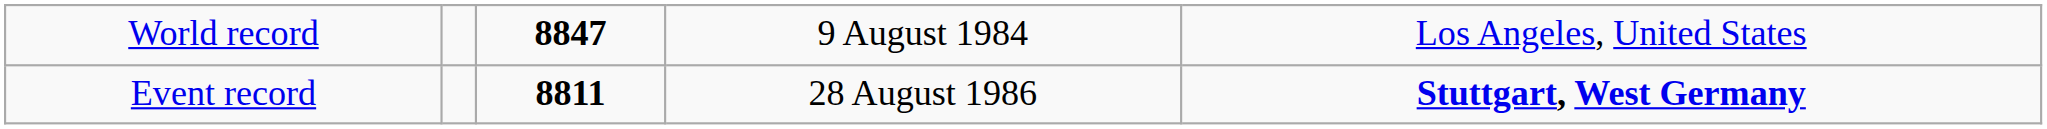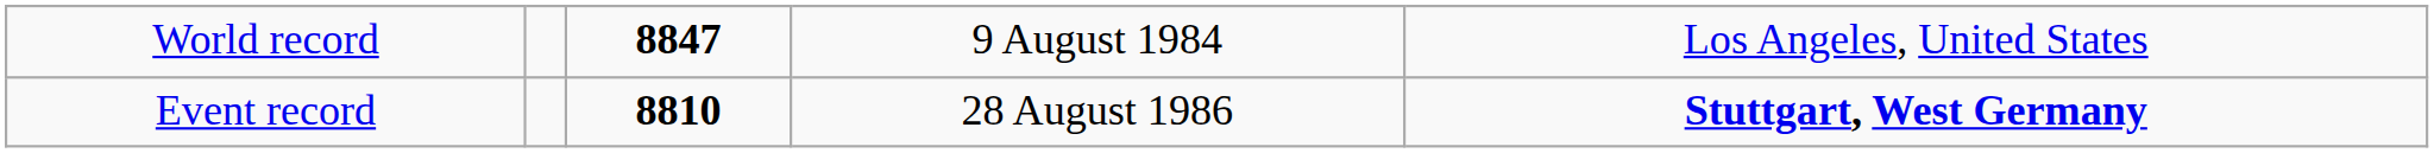 <table class="wikitable" style=" text-align:center; font-size:105%;" width="75%">
 <tr>
 <td><a href='#'>World record</a></td>
 <td></td>
 <td><strong>8847</strong></td>
 <td>9 August 1984</td>
 <td> <a href='#'>Los Angeles</a>, <a href='#'>United States</a></td>
 </tr>
 <tr>
 <td><a href='#'>Event record</a></td>
 <td></td>
-<td><strong>8811</strong></td>
+<td><strong>8810</strong></td>
 <td>28 August 1986</td>
 <td><strong> <a href='#'>Stuttgart</a>, <a href='#'>West Germany</a></strong></td>
 </tr>
 </table>
